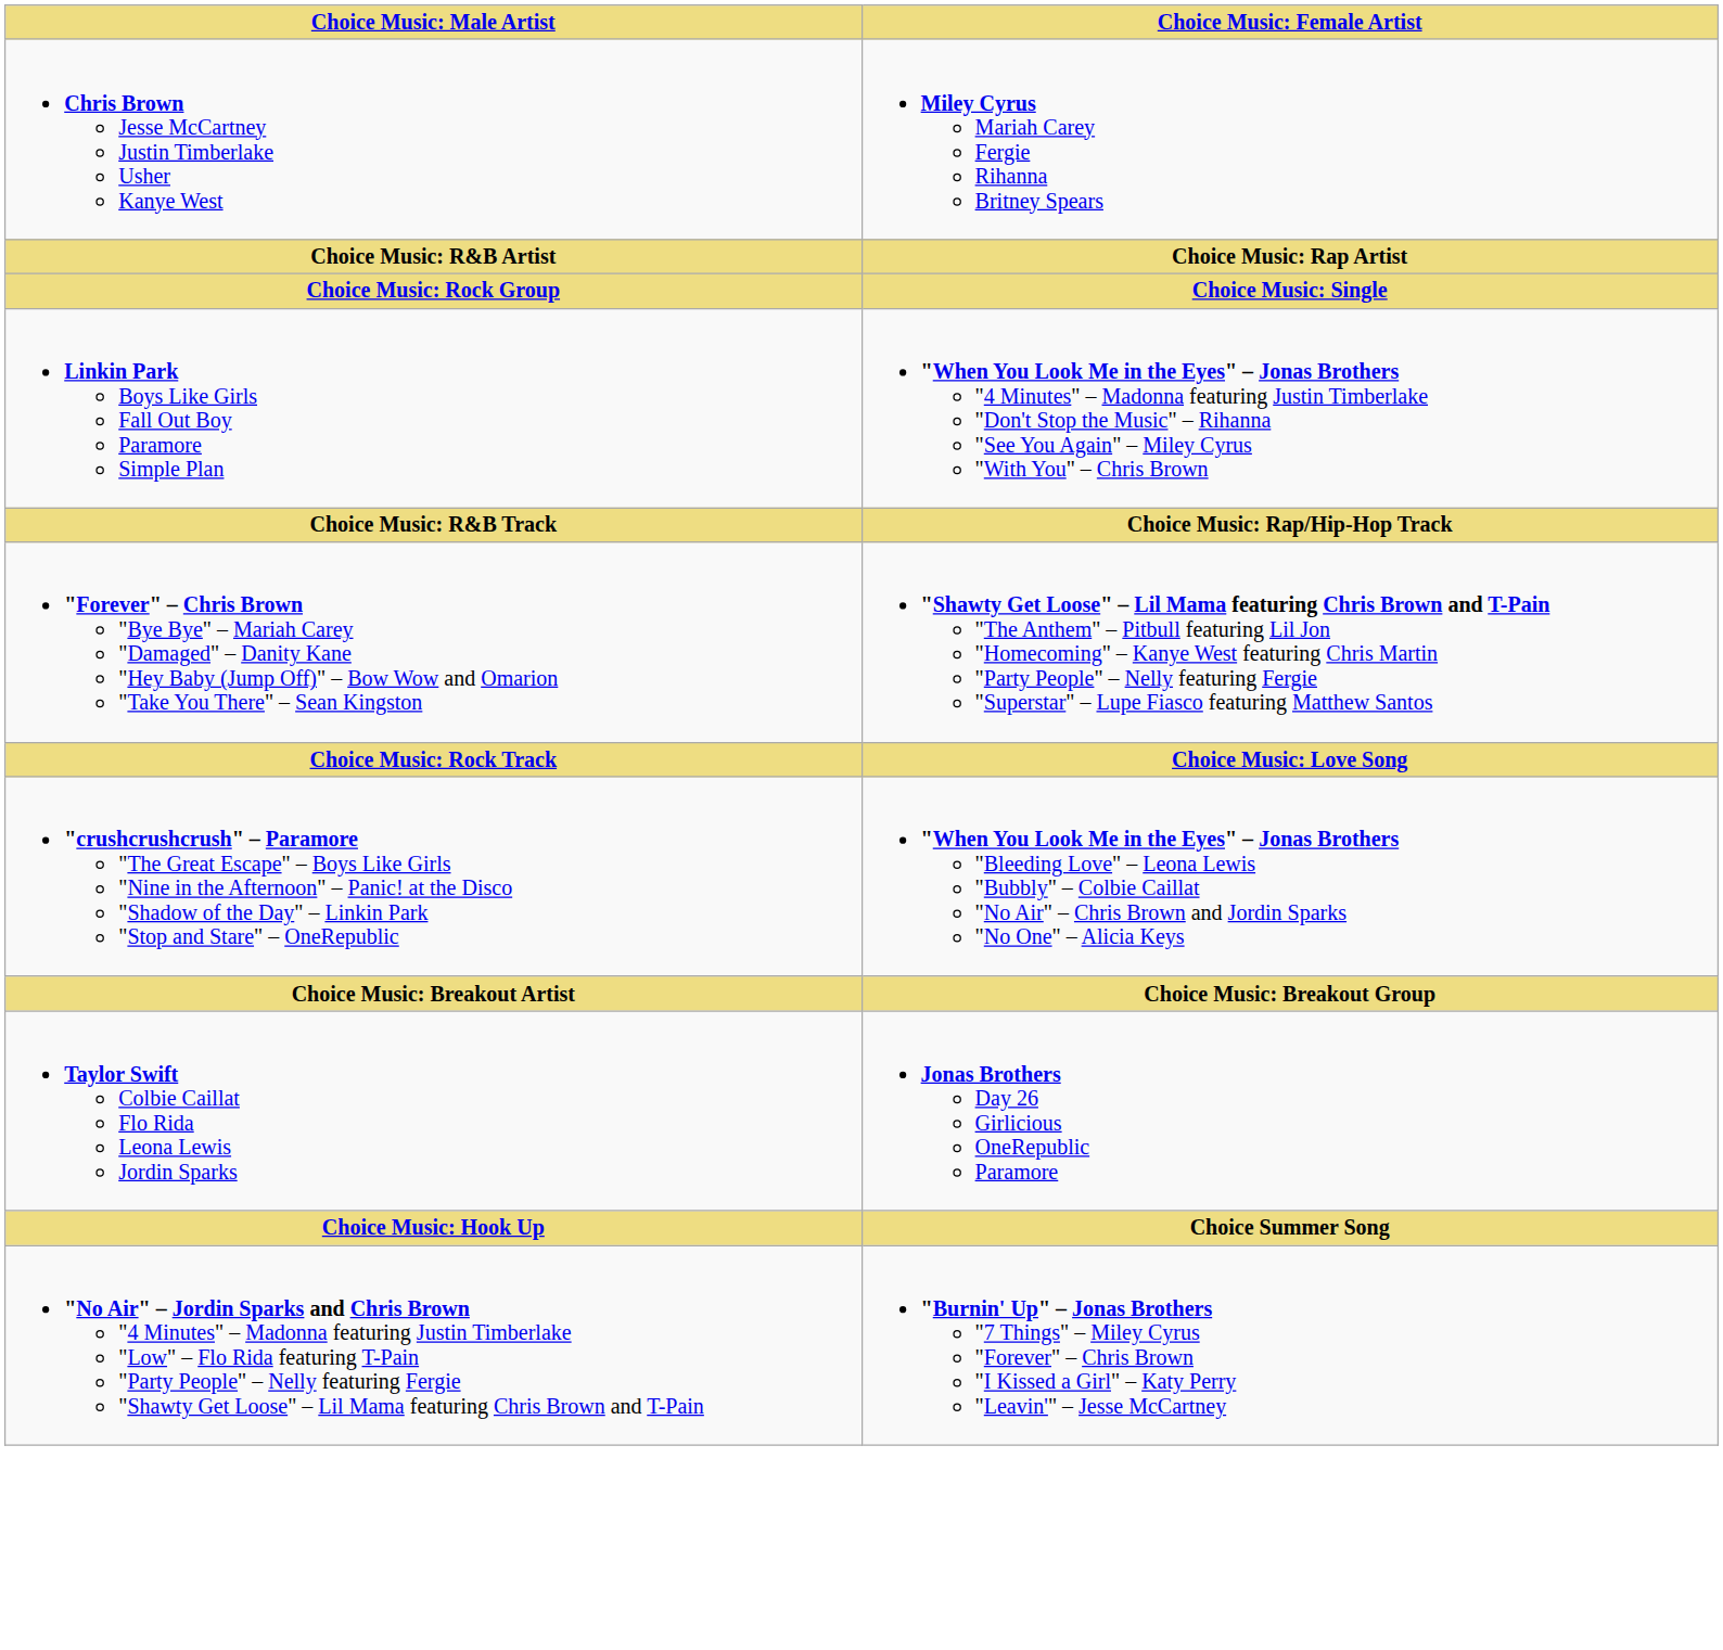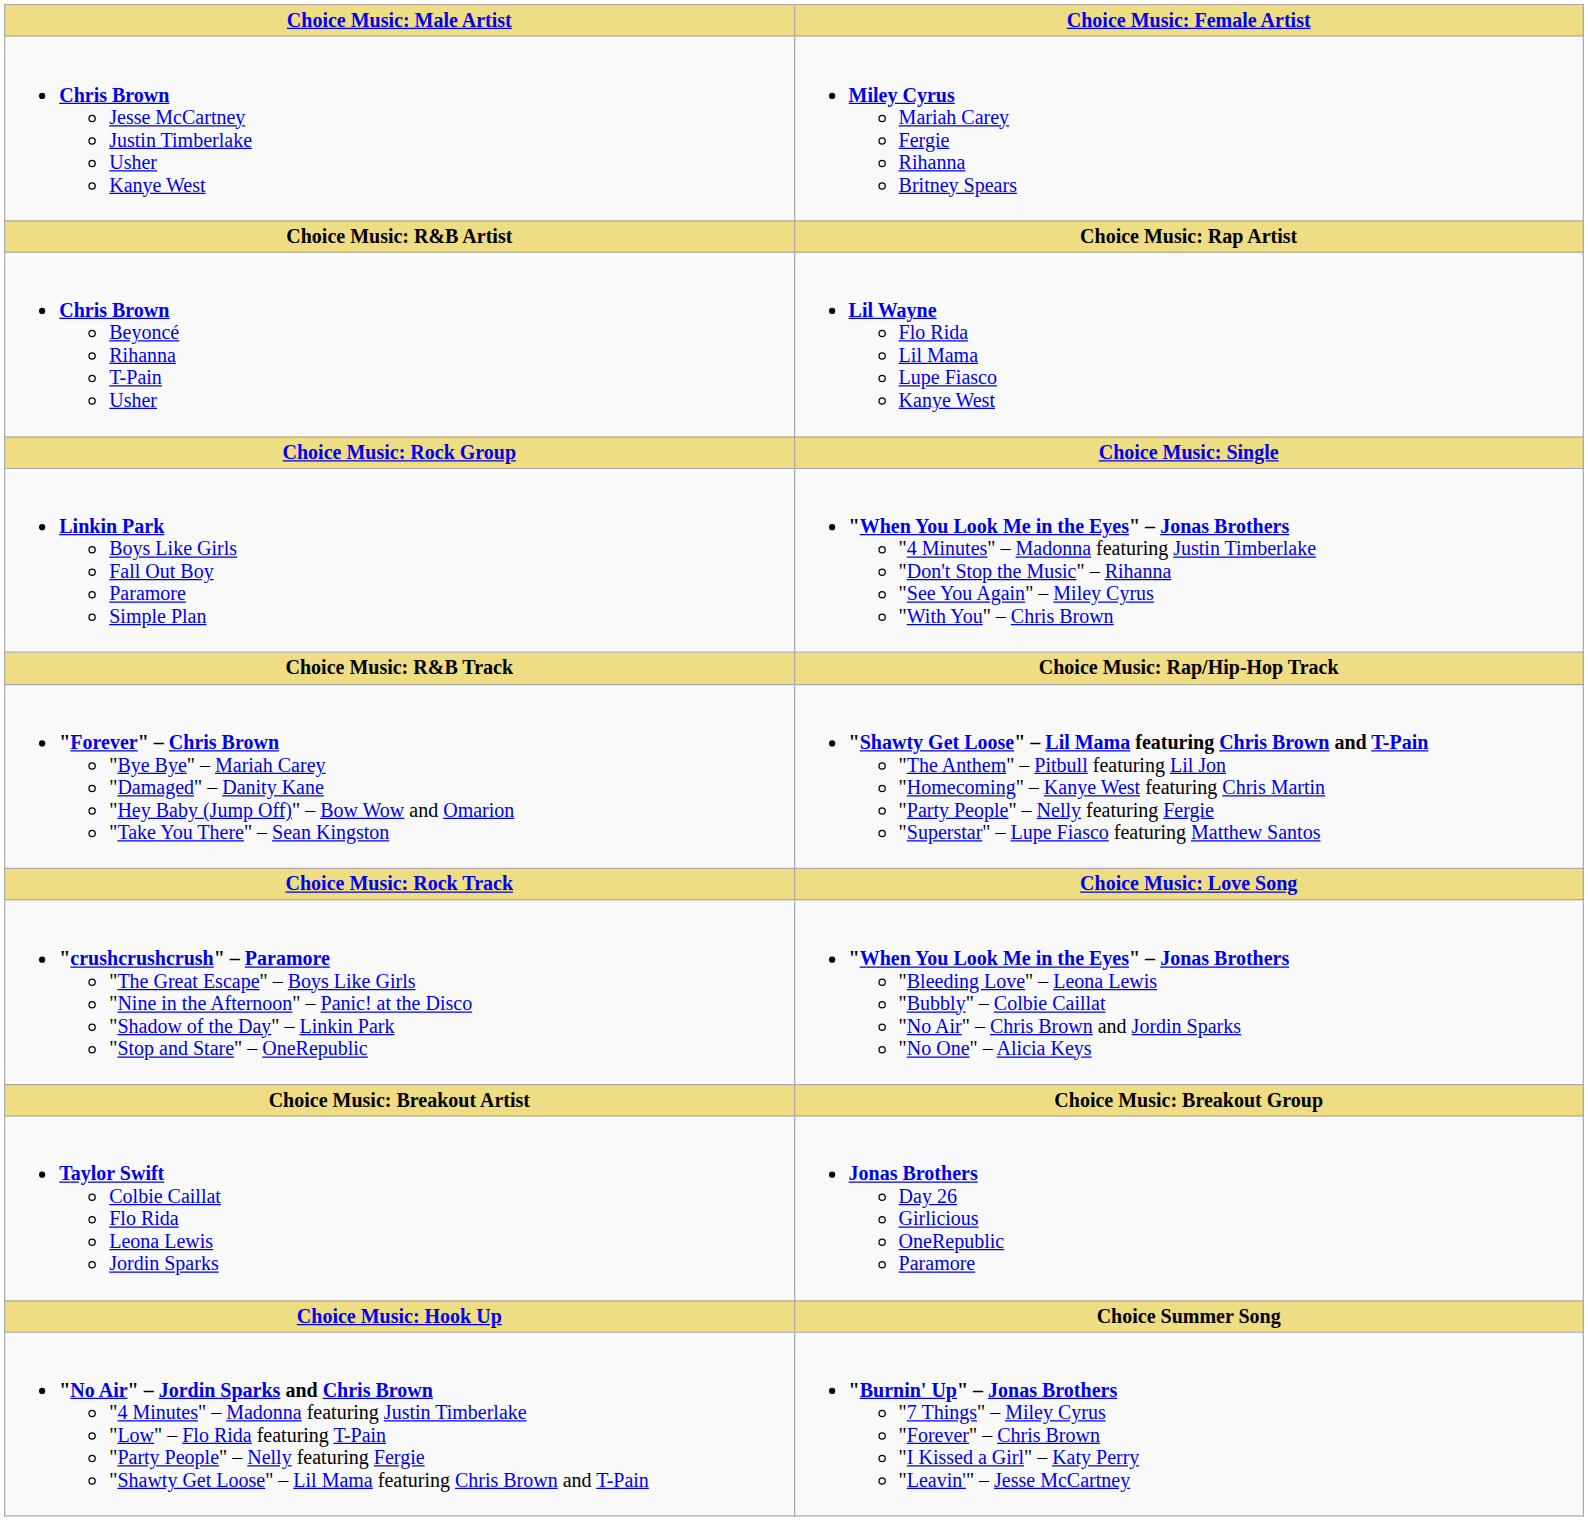 <table class="wikitable" style="width:100%">
 <tr>
 <th style="background:#EEDD82; width:50%"><a href='#'>Choice Music: Male Artist</a></th>
 <th style="background:#EEDD82; width:50%"><a href='#'>Choice Music: Female Artist</a></th>
 </tr>
 <tr>
 <td valign="top"><br><ul><li><strong><a href='#'>Chris Brown</a></strong><ul><li><a href='#'>Jesse McCartney</a></li><li><a href='#'>Justin Timberlake</a></li><li><a href='#'>Usher</a></li><li><a href='#'>Kanye West</a></li></ul></li></ul></td>
 <td valign="top"><br><ul><li><strong><a href='#'>Miley Cyrus</a></strong><ul><li><a href='#'>Mariah Carey</a></li><li><a href='#'>Fergie</a></li><li><a href='#'>Rihanna</a></li><li><a href='#'>Britney Spears</a></li></ul></li></ul></td>
 </tr>
 <tr>
 <th style="background:#EEDD82; width:50%">Choice Music: R&B Artist</th>
 <th style="background:#EEDD82; width:50%">Choice Music: Rap Artist</th>
+</tr>
+<tr>
+<td valign="top"><br><ul><li><strong><a href='#'>Chris Brown</a></strong><ul><li><a href='#'>Beyoncé</a></li><li><a href='#'>Rihanna</a></li><li><a href='#'>T-Pain</a></li><li><a href='#'>Usher</a></li></ul></li></ul></td>
+<td valign="top"><br><ul><li><strong><a href='#'>Lil Wayne</a></strong><ul><li><a href='#'>Flo Rida</a></li><li><a href='#'>Lil Mama</a></li><li><a href='#'>Lupe Fiasco</a></li><li><a href='#'>Kanye West</a></li></ul></li></ul></td>
 </tr>
 <tr>
 <th style="background:#EEDD82; width:50%"><a href='#'>Choice Music: Rock Group</a></th>
 <th style="background:#EEDD82; width:50%"><a href='#'>Choice Music: Single</a></th>
 </tr>
 <tr>
 <td valign="top"><br><ul><li><strong><a href='#'>Linkin Park</a></strong><ul><li><a href='#'>Boys Like Girls</a></li><li><a href='#'>Fall Out Boy</a></li><li><a href='#'>Paramore</a></li><li><a href='#'>Simple Plan</a></li></ul></li></ul></td>
 <td valign="top"><br><ul><li><strong>"<a href='#'>When You Look Me in the Eyes</a>" – <a href='#'>Jonas Brothers</a></strong><ul><li>"<a href='#'>4 Minutes</a>" – <a href='#'>Madonna</a> featuring <a href='#'>Justin Timberlake</a></li><li>"<a href='#'>Don't Stop the Music</a>" – <a href='#'>Rihanna</a></li><li>"<a href='#'>See You Again</a>" – <a href='#'>Miley Cyrus</a></li><li>"<a href='#'>With You</a>" – <a href='#'>Chris Brown</a></li></ul></li></ul></td>
 </tr>
 <tr>
 <th style="background:#EEDD82; width:50%">Choice Music: R&B Track</th>
 <th style="background:#EEDD82; width:50%">Choice Music: Rap/Hip-Hop Track</th>
 </tr>
 <tr>
 <td valign="top"><br><ul><li><strong>"<a href='#'>Forever</a>" – <a href='#'>Chris Brown</a></strong><ul><li>"<a href='#'>Bye Bye</a>" – <a href='#'>Mariah Carey</a></li><li>"<a href='#'>Damaged</a>" – <a href='#'>Danity Kane</a></li><li>"<a href='#'>Hey Baby (Jump Off)</a>" – <a href='#'>Bow Wow</a> and <a href='#'>Omarion</a></li><li>"<a href='#'>Take You There</a>" – <a href='#'>Sean Kingston</a></li></ul></li></ul></td>
 <td valign="top"><br><ul><li><strong>"<a href='#'>Shawty Get Loose</a>" – <a href='#'>Lil Mama</a> featuring <a href='#'>Chris Brown</a> and <a href='#'>T-Pain</a></strong><ul><li>"<a href='#'>The Anthem</a>" – <a href='#'>Pitbull</a> featuring <a href='#'>Lil Jon</a></li><li>"<a href='#'>Homecoming</a>" – <a href='#'>Kanye West</a> featuring <a href='#'>Chris Martin</a></li><li>"<a href='#'>Party People</a>" – <a href='#'>Nelly</a> featuring <a href='#'>Fergie</a></li><li>"<a href='#'>Superstar</a>" – <a href='#'>Lupe Fiasco</a> featuring <a href='#'>Matthew Santos</a></li></ul></li></ul></td>
 </tr>
 <tr>
 <th style="background:#EEDD82; width:50%"><a href='#'>Choice Music: Rock Track</a></th>
 <th style="background:#EEDD82; width:50%"><a href='#'>Choice Music: Love Song</a></th>
 </tr>
 <tr>
 <td valign="top"><br><ul><li><strong>"<a href='#'>crushcrushcrush</a>" – <a href='#'>Paramore</a></strong><ul><li>"<a href='#'>The Great Escape</a>" – <a href='#'>Boys Like Girls</a></li><li>"<a href='#'>Nine in the Afternoon</a>" – <a href='#'>Panic! at the Disco</a></li><li>"<a href='#'>Shadow of the Day</a>" – <a href='#'>Linkin Park</a></li><li>"<a href='#'>Stop and Stare</a>" – <a href='#'>OneRepublic</a></li></ul></li></ul></td>
 <td valign="top"><br><ul><li><strong>"<a href='#'>When You Look Me in the Eyes</a>" – <a href='#'>Jonas Brothers</a></strong><ul><li>"<a href='#'>Bleeding Love</a>" – <a href='#'>Leona Lewis</a></li><li>"<a href='#'>Bubbly</a>" – <a href='#'>Colbie Caillat</a></li><li>"<a href='#'>No Air</a>" – <a href='#'>Chris Brown</a> and <a href='#'>Jordin Sparks</a></li><li>"<a href='#'>No One</a>" – <a href='#'>Alicia Keys</a></li></ul></li></ul></td>
 </tr>
 <tr>
 <th style="background:#EEDD82; width:50%">Choice Music: Breakout Artist</th>
 <th style="background:#EEDD82; width:50%">Choice Music: Breakout Group</th>
 </tr>
 <tr>
 <td valign="top"><br><ul><li><strong><a href='#'>Taylor Swift</a></strong><ul><li><a href='#'>Colbie Caillat</a></li><li><a href='#'>Flo Rida</a></li><li><a href='#'>Leona Lewis</a></li><li><a href='#'>Jordin Sparks</a></li></ul></li></ul></td>
 <td valign="top"><br><ul><li><strong><a href='#'>Jonas Brothers</a></strong><ul><li><a href='#'>Day 26</a></li><li><a href='#'>Girlicious</a></li><li><a href='#'>OneRepublic</a></li><li><a href='#'>Paramore</a></li></ul></li></ul></td>
 </tr>
 <tr>
 <th style="background:#EEDD82; width:50%"><a href='#'>Choice Music: Hook Up</a></th>
 <th style="background:#EEDD82; width:50%">Choice Summer Song</th>
 </tr>
 <tr>
 <td valign="top"><br><ul><li><strong>"<a href='#'>No Air</a>" – <a href='#'>Jordin Sparks</a> and <a href='#'>Chris Brown</a></strong><ul><li>"<a href='#'>4 Minutes</a>" – <a href='#'>Madonna</a> featuring <a href='#'>Justin Timberlake</a></li><li>"<a href='#'>Low</a>" – <a href='#'>Flo Rida</a> featuring <a href='#'>T-Pain</a></li><li>"<a href='#'>Party People</a>" – <a href='#'>Nelly</a> featuring <a href='#'>Fergie</a></li><li>"<a href='#'>Shawty Get Loose</a>" – <a href='#'>Lil Mama</a> featuring <a href='#'>Chris Brown</a> and <a href='#'>T-Pain</a></li></ul></li></ul></td>
 <td valign="top"><br><ul><li><strong>"<a href='#'>Burnin' Up</a>" – <a href='#'>Jonas Brothers</a></strong><ul><li>"<a href='#'>7 Things</a>" – <a href='#'>Miley Cyrus</a></li><li>"<a href='#'>Forever</a>" – <a href='#'>Chris Brown</a></li><li>"<a href='#'>I Kissed a Girl</a>" – <a href='#'>Katy Perry</a></li><li>"<a href='#'>Leavin'</a>" – <a href='#'>Jesse McCartney</a></li></ul></li></ul></td>
 </tr>
 </table>
